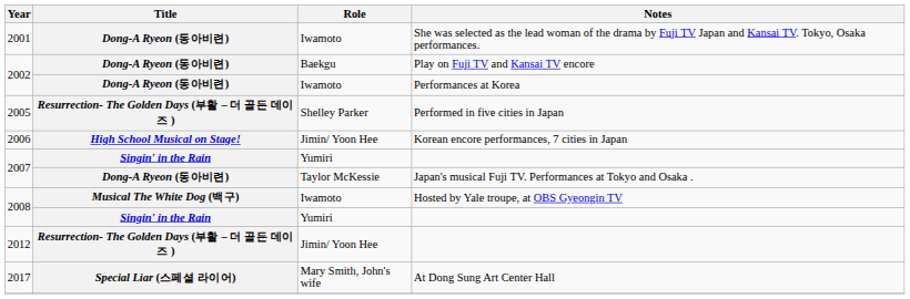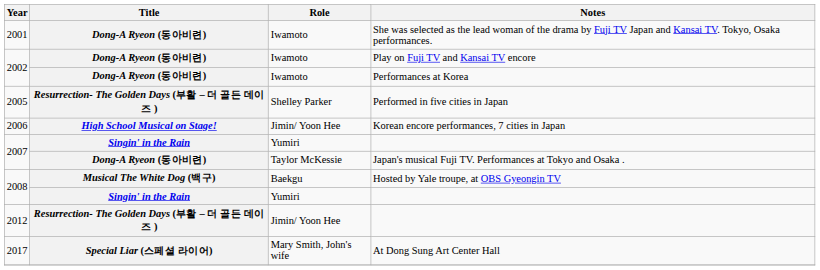 <table class="wikitable plainrowheaders">
 <tr>
 <th>Year</th>
 <th>Title</th>
 <th>Role</th>
 <th>Notes</th>
 </tr>
 <tr>
 <td>2001</td>
 <th scope="row"><em>Dong-A Ryeon</em> (동아비련)</th>
 <td>Iwamoto</td>
 <td>She was selected as the lead woman of the drama by <a href='#'>Fuji TV</a> Japan and <a href='#'>Kansai TV</a>. Tokyo, Osaka performances.</td>
 </tr>
 <tr>
 <td rowspan="2">2002</td>
 <th scope="row"><em>Dong-A Ryeon</em> (동아비련)</th>
-<td>Baekgu</td>
+<td>Iwamoto</td>
 <td>Play on <a href='#'>Fuji TV</a> and <a href='#'>Kansai TV</a> encore</td>
 </tr>
 <tr>
 <th scope="row"><em>Dong-A Ryeon</em> (동아비련)</th>
 <td>Iwamoto</td>
 <td>Performances at Korea</td>
 </tr>
 <tr>
 <td>2005</td>
 <th scope="row"><em>Resurrection- The Golden Days</em> (부활 – 더 골든 데이즈 )</th>
 <td>Shelley Parker</td>
 <td>Performed in five cities in Japan</td>
 </tr>
 <tr>
 <td>2006</td>
 <th scope="row"><em><a href='#'>High School Musical on Stage!</a></em></th>
 <td>Jimin/ Yoon Hee</td>
 <td>Korean encore performances, 7 cities in Japan</td>
 </tr>
 <tr>
 <td rowspan="2">2007</td>
 <th scope="row"><em><a href='#'>Singin' in the Rain</a></em></th>
 <td>Yumiri</td>
 <td></td>
 </tr>
 <tr>
 <th scope="row"><em>Dong-A Ryeon</em> (동아비련)</th>
 <td>Taylor McKessie</td>
 <td>Japan's musical Fuji TV. Performances at Tokyo and Osaka .</td>
 </tr>
 <tr>
 <td rowspan="2">2008</td>
 <th scope="row"><em>Musical The White Dog</em> (백구)</th>
-<td>Iwamoto</td>
+<td>Baekgu</td>
 <td>Hosted by Yale troupe, at <a href='#'>OBS Gyeongin TV</a></td>
 </tr>
 <tr>
 <th scope="row"><em><a href='#'>Singin' in the Rain</a></em></th>
 <td>Yumiri</td>
 <td></td>
 </tr>
 <tr>
 <td>2012</td>
 <th scope="row"><em>Resurrection- The Golden Days</em> (부활 – 더 골든 데이즈 )</th>
 <td>Jimin/ Yoon Hee</td>
 <td></td>
 </tr>
 <tr>
 <td>2017</td>
 <th scope="row"><em>Special Liar</em> (스페셜 라이어)</th>
 <td>Mary Smith, John's wife</td>
 <td>At Dong Sung Art Center Hall</td>
 </tr>
 <tr>
 </tr>
 </table>
